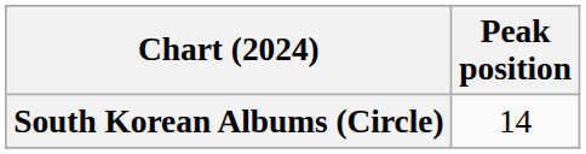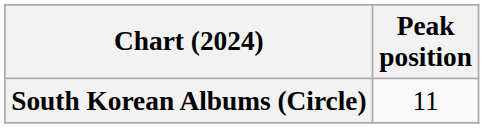 <table class="wikitable plainrowheaders" style="text-align:center">
 <tr>
 <th scope="col">Chart (2024)</th>
 <th scope="col">Peak<br>position</th>
 </tr>
 <tr>
 <th scope="row">South Korean Albums (Circle)</th>
-<td>14</td>
+<td>11</td>
 </tr>
 </table>
